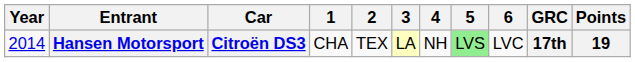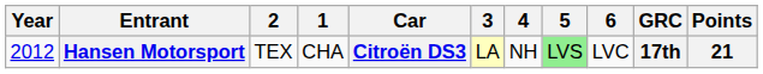 <table class="wikitable" style="text-align:center; font-size:85%;">
 <tr>
 <th>Year</th>
 <th>Entrant</th>
+<th>2</th>
+<th>1</th>
 <th>Car</th>
-<th>1</th>
-<th>2</th>
 <th>3</th>
 <th>4</th>
 <th>5</th>
 <th>6</th>
 <th>GRC</th>
 <th>Points</th>
 </tr>
 <tr>
-<td><a href='#'>2014</a></td>
+<td><a href='#'>2012</a></td>
 <th nowrap><a href='#'>Hansen Motorsport</a></th>
+<td>TEX</td>
+<td>CHA</td>
 <th nowrap><a href='#'>Citroën DS3</a></th>
-<td>CHA</td>
-<td>TEX</td>
 <td style="background:#FFFFBF;">LA<br></td>
 <td>NH</td>
 <td style="background: lightgreen;">LVS</td>
 <td>LVC</td>
 <th>17th</th>
-<th>19</th>
+<th>21</th>
 </tr>
 </table>
